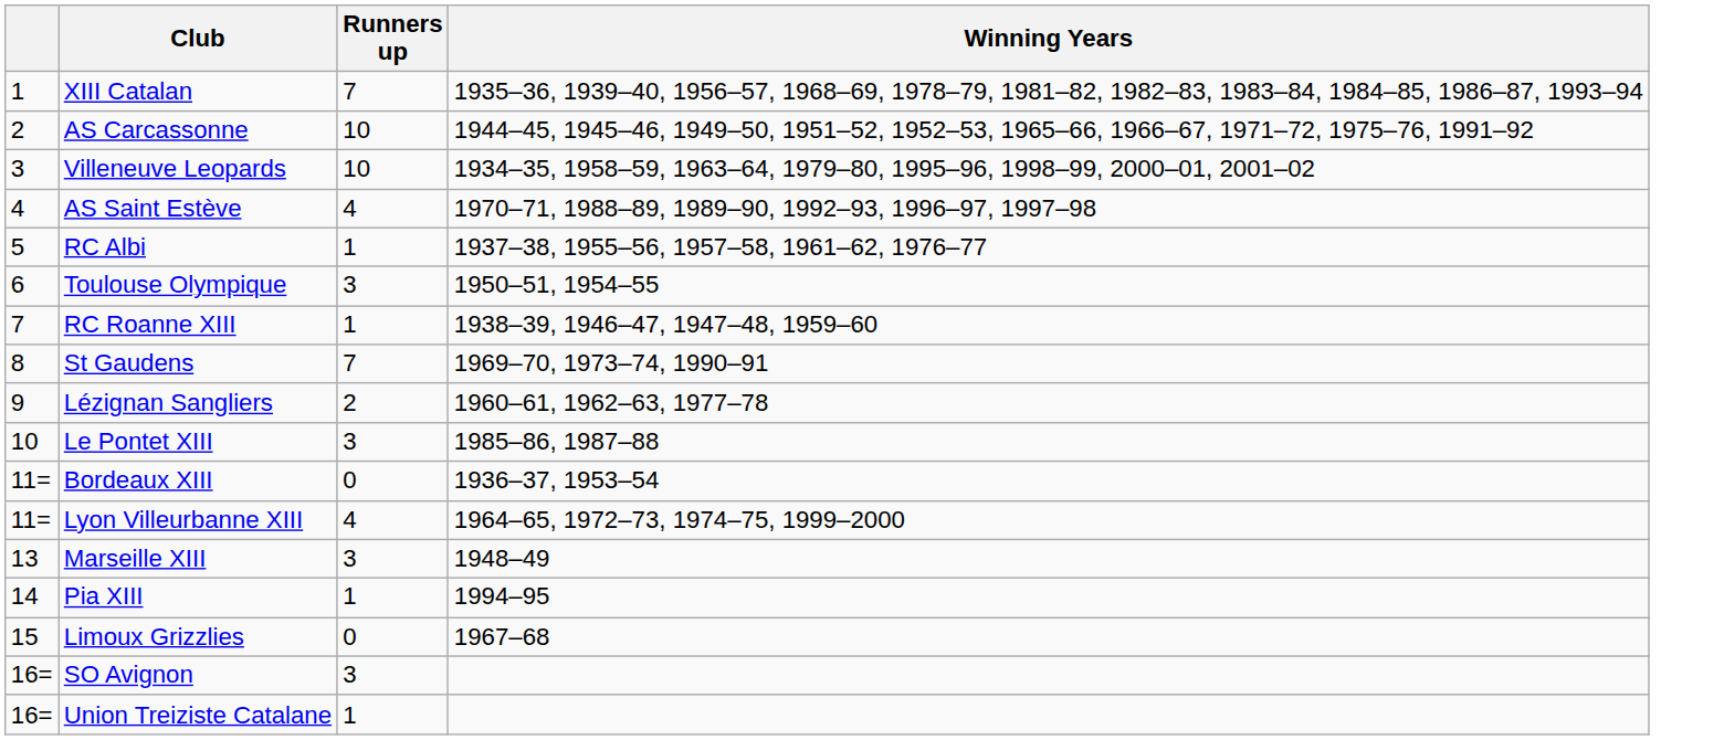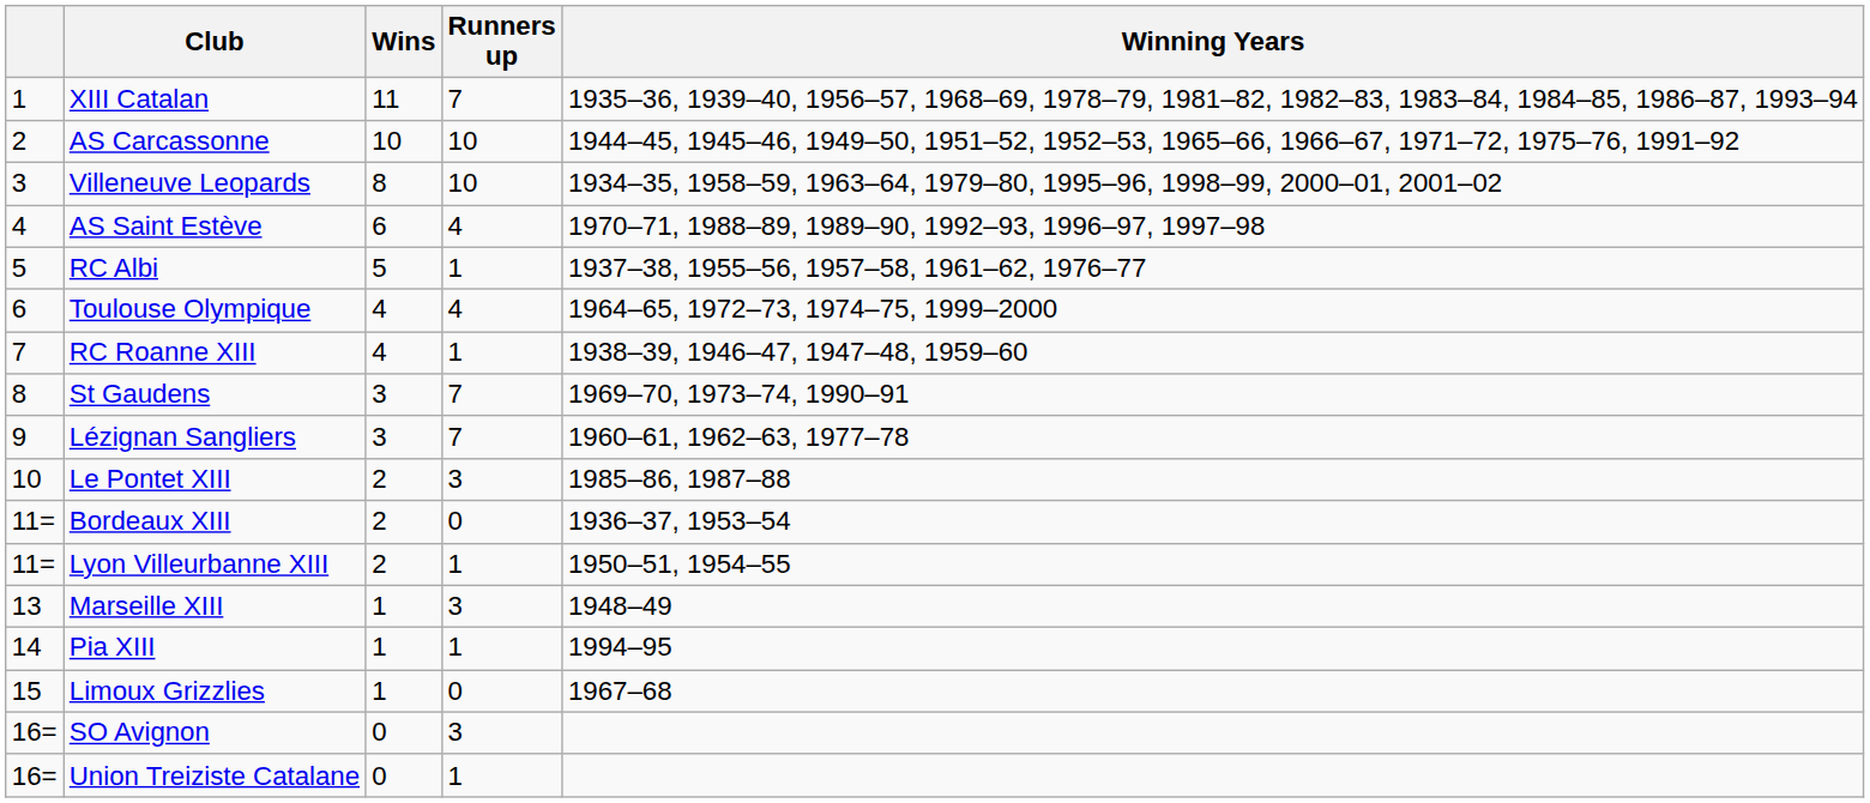 <table class="wikitable" style="text-align: left;">
 <tr>
 <th></th>
 <th>Club</th>
+<th>Wins</th>
 <th>Runners<br>up</th>
 <th>Winning Years</th>
 </tr>
 <tr>
 <td>1</td>
 <td> <a href='#'>XIII Catalan</a></td>
+<td>11</td>
 <td>7</td>
 <td>1935–36, 1939–40, 1956–57, 1968–69, 1978–79, 1981–82, 1982–83, 1983–84, 1984–85, 1986–87, 1993–94</td>
 </tr>
 <tr>
 <td>2</td>
 <td> <a href='#'>AS Carcassonne</a></td>
 <td>10</td>
+<td>10</td>
 <td>1944–45, 1945–46, 1949–50, 1951–52, 1952–53, 1965–66, 1966–67, 1971–72, 1975–76, 1991–92</td>
 </tr>
 <tr>
 <td>3</td>
 <td> <a href='#'>Villeneuve Leopards</a></td>
+<td>8</td>
 <td>10</td>
 <td>1934–35, 1958–59, 1963–64, 1979–80, 1995–96, 1998–99, 2000–01, 2001–02</td>
 </tr>
 <tr>
 <td>4</td>
 <td> <a href='#'>AS Saint Estève</a></td>
+<td>6</td>
 <td>4</td>
 <td>1970–71, 1988–89, 1989–90, 1992–93, 1996–97, 1997–98</td>
 </tr>
 <tr>
 <td>5</td>
 <td> <a href='#'>RC Albi</a></td>
+<td>5</td>
 <td>1</td>
 <td>1937–38, 1955–56, 1957–58, 1961–62, 1976–77</td>
 </tr>
 <tr>
 <td>6</td>
 <td> <a href='#'>Toulouse Olympique</a></td>
-<td>3</td>
-<td>1950–51, 1954–55</td>
+<td>4</td>
+<td>4</td>
+<td>1964–65, 1972–73, 1974–75, 1999–2000</td>
 </tr>
 <tr>
 <td>7</td>
 <td> <a href='#'>RC Roanne XIII</a></td>
+<td>4</td>
 <td>1</td>
 <td>1938–39, 1946–47, 1947–48, 1959–60</td>
 </tr>
 <tr>
 <td>8</td>
 <td> <a href='#'>St Gaudens</a></td>
+<td>3</td>
 <td>7</td>
 <td>1969–70, 1973–74, 1990–91</td>
 </tr>
 <tr>
 <td>9</td>
 <td> <a href='#'>Lézignan Sangliers</a></td>
-<td>2</td>
+<td>3</td>
+<td>7</td>
 <td>1960–61, 1962–63, 1977–78</td>
 </tr>
 <tr>
 <td>10</td>
 <td> <a href='#'>Le Pontet XIII</a></td>
+<td>2</td>
 <td>3</td>
 <td>1985–86, 1987–88</td>
 </tr>
 <tr>
 <td>11=</td>
 <td> <a href='#'>Bordeaux XIII</a></td>
+<td>2</td>
 <td>0</td>
 <td>1936–37, 1953–54</td>
 </tr>
 <tr>
 <td>11=</td>
 <td> <a href='#'>Lyon Villeurbanne XIII</a></td>
-<td>4</td>
-<td>1964–65, 1972–73, 1974–75, 1999–2000</td>
+<td>2</td>
+<td>1</td>
+<td>1950–51, 1954–55</td>
 </tr>
 <tr>
 <td>13</td>
 <td> <a href='#'>Marseille XIII</a></td>
+<td>1</td>
 <td>3</td>
 <td>1948–49</td>
 </tr>
 <tr>
 <td>14</td>
 <td> <a href='#'>Pia XIII</a></td>
 <td>1</td>
+<td>1</td>
 <td>1994–95</td>
 </tr>
 <tr>
 <td>15</td>
 <td> <a href='#'>Limoux Grizzlies</a></td>
+<td>1</td>
 <td>0</td>
 <td>1967–68</td>
 </tr>
 <tr>
 <td>16=</td>
 <td> <a href='#'>SO Avignon</a></td>
+<td>0</td>
 <td>3</td>
 <td></td>
 </tr>
 <tr>
 <td>16=</td>
 <td> <a href='#'>Union Treiziste Catalane</a></td>
+<td>0</td>
 <td>1</td>
 <td></td>
 </tr>
 </table>
